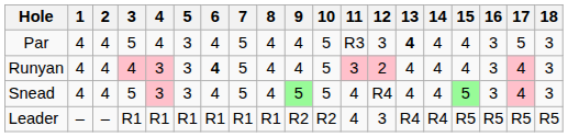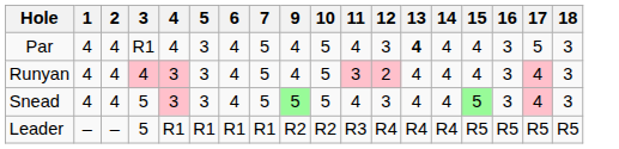 <table class="wikitable" style="text-align:center">
 <tr>
 <th>Hole</th>
 <th> 1 </th>
 <th> 2 </th>
 <th> 3 </th>
 <th> 4 </th>
 <th> 5 </th>
 <th> 6 </th>
 <th> 7 </th>
-<th> 8 </th>
 <th> 9 </th>
 <th>10</th>
 <th>11</th>
 <th>12</th>
 <th>13</th>
 <th>14</th>
 <th>15</th>
 <th>16</th>
 <th>17</th>
 <th>18</th>
 </tr>
 <tr>
 <td>Par</td>
 <td>4</td>
 <td>4</td>
-<td>5</td>
+<td>R1</td>
 <td>4</td>
 <td>3</td>
 <td>4</td>
 <td>5</td>
 <td>4</td>
+<td>5</td>
 <td>4</td>
-<td>5</td>
-<td>R3</td>
 <td>3</td>
 <td><strong>4</strong></td>
 <td>4</td>
 <td>4</td>
 <td>3</td>
 <td>5</td>
 <td>3</td>
 </tr>
 <tr>
 <td align=left> Runyan</td>
 <td>4</td>
 <td>4</td>
 <td style="background: Pink;">4</td>
 <td style="background: Pink;">3</td>
 <td>3</td>
-<td><strong>4</strong></td>
+<td>4</td>
 <td>5</td>
-<td>4</td>
 <td>4</td>
 <td>5</td>
 <td style="background: Pink;">3</td>
 <td style="background: Pink;">2</td>
 <td>4</td>
 <td>4</td>
 <td>4</td>
 <td>3</td>
 <td style="background: Pink;">4</td>
 <td>3</td>
 </tr>
 <tr>
 <td align=left> Snead</td>
 <td>4</td>
 <td>4</td>
 <td>5</td>
 <td style="background: Pink;">3</td>
 <td>3</td>
 <td>4</td>
 <td>5</td>
-<td>4</td>
 <td style="background: PaleGreen;">5</td>
 <td>5</td>
 <td>4</td>
-<td>R4</td>
+<td>3</td>
 <td>4</td>
 <td>4</td>
 <td style="background: PaleGreen;">5</td>
 <td>3</td>
 <td style="background: Pink;">4</td>
 <td>3</td>
 </tr>
 <tr>
 <td align=left>Leader</td>
 <td>–</td>
 <td>–</td>
-<td>R1</td>
-<td>R1</td>
+<td>5</td>
 <td>R1</td>
 <td>R1</td>
 <td>R1</td>
 <td>R1</td>
 <td>R2</td>
 <td>R2</td>
-<td>4</td>
-<td>3</td>
+<td>R3</td>
+<td>R4</td>
 <td>R4</td>
 <td>R4</td>
 <td>R5</td>
 <td>R5</td>
 <td>R5</td>
 <td>R5</td>
 </tr>
 </table>
